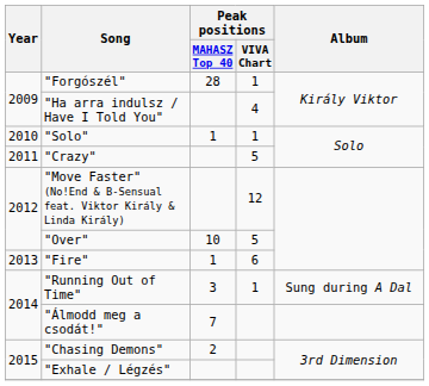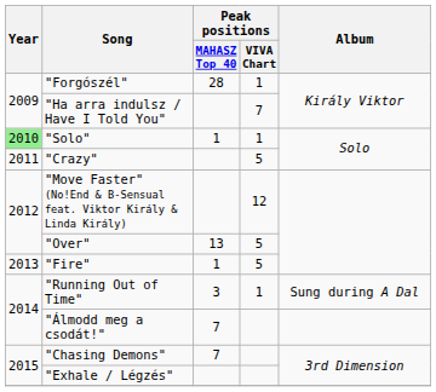 <table class="wikitable">
 <tr>
 <th align="center" rowspan="2" width="10">Year</th>
 <th align="center" rowspan="2" width="150">Song</th>
 <th align="center" colspan="2" width="20">Peak positions</th>
 <th align="center" rowspan="2" width="150">Album</th>
 </tr>
 <tr>
 <th scope="col" style="width:3em;font-size:90%;"><a href='#'>MAHASZ <br>Top 40</a></th>
 <th scope="col" style="width:3em;font-size:90%;">VIVA <br>Chart</th>
 </tr>
 <tr>
 <td style="text-align:center;" rowspan=2>2009</td>
 <td>"Forgószél"</td>
 <td style="text-align:center;">28</td>
 <td style="text-align:center;">1</td>
 <td style="text-align:center;" rowspan=2><em>Király Viktor</em></td>
 </tr>
 <tr>
 <td>"Ha arra indulsz / Have I Told You"</td>
 <td style="text-align:center;"></td>
-<td style="text-align:center;">4</td>
+<td style="text-align:center;">7</td>
 </tr>
 <tr>
-<td style="text-align:center;" rowspan=1>2010</td>
+<td style="background: lightgreen; text-align:center;" rowspan=1>2010</td>
 <td>"Solo"</td>
 <td style="text-align:center;">1</td>
 <td style="text-align:center;">1</td>
 <td style="text-align:center;" rowspan=2><em>Solo</em></td>
 </tr>
 <tr>
 <td style="text-align:center;" rowspan=1>2011</td>
 <td>"Crazy"</td>
 <td style="text-align:center;"></td>
 <td style="text-align:center;">5</td>
 </tr>
 <tr>
 <td style="text-align:center;" rowspan=2>2012</td>
 <td>"Move Faster" <br><small>(No!End & B-Sensual <br>feat. Viktor Király & Linda Király)</small></td>
 <td style="text-align:center;"></td>
 <td style="text-align:center;">12</td>
 <td style="text-align:center;" rowspan=3></td>
 </tr>
 <tr>
 <td>"Over"</td>
-<td style="text-align:center;">10</td>
+<td style="text-align:center;">13</td>
 <td style="text-align:center;">5</td>
 </tr>
 <tr>
 <td style="text-align:center;" rowspan=1>2013</td>
 <td>"Fire"</td>
 <td style="text-align:center;">1</td>
-<td style="text-align:center;">6</td>
+<td style="text-align:center;">5</td>
 </tr>
 <tr>
 <td style="text-align:center;" rowspan=2>2014</td>
 <td>"Running Out of Time"</td>
 <td style="text-align:center;">3</td>
 <td style="text-align:center;">1</td>
 <td rowspan="1" style="text-align:center;">Sung during <em>A Dal</em> <br></td>
 </tr>
 <tr>
 <td>"Álmodd meg a csodát!"</td>
 <td style="text-align:center;">7</td>
 <td style="text-align:center;"></td>
 <td style="text-align:center;" rowspan=1></td>
 </tr>
 <tr>
 <td style="text-align:center;" rowspan=2>2015</td>
 <td>"Chasing Demons"</td>
-<td style="text-align:center;">2</td>
+<td style="text-align:center;">7</td>
 <td style="text-align:center;"></td>
 <td style="text-align:center;" rowspan=2><em>3rd Dimension</em></td>
 </tr>
 <tr>
 <td>"Exhale / Légzés"</td>
 <td style="text-align:center;"></td>
 <td style="text-align:center;"></td>
 </tr>
 <tr>
 </tr>
 </table>
